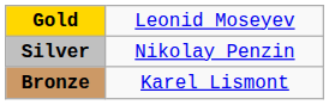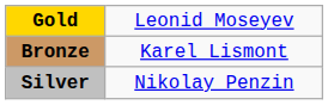 <table class="wikitable" style="text-align:center; " width="35%">
 <tr>
 <td bgcolor="gold"><strong>Gold</strong></td>
 <td><a href='#'>Leonid Moseyev</a><br>  <small><em></em></small></td>
 </tr>
 <tr>
+<td bgcolor="CC9966"><strong>Bronze</strong></td>
+<td><a href='#'>Karel Lismont</a><br>  <small><em></em></small></td>
+</tr>
+<tr>
 <td bgcolor="silver"><strong>Silver</strong></td>
 <td><a href='#'>Nikolay Penzin</a><br>  <small><em></em></small></td>
 </tr>
-<tr>
-<td bgcolor="CC9966"><strong>Bronze</strong></td>
-<td><a href='#'>Karel Lismont</a><br>  <small><em></em></small></td>
-</tr>
 </table>
